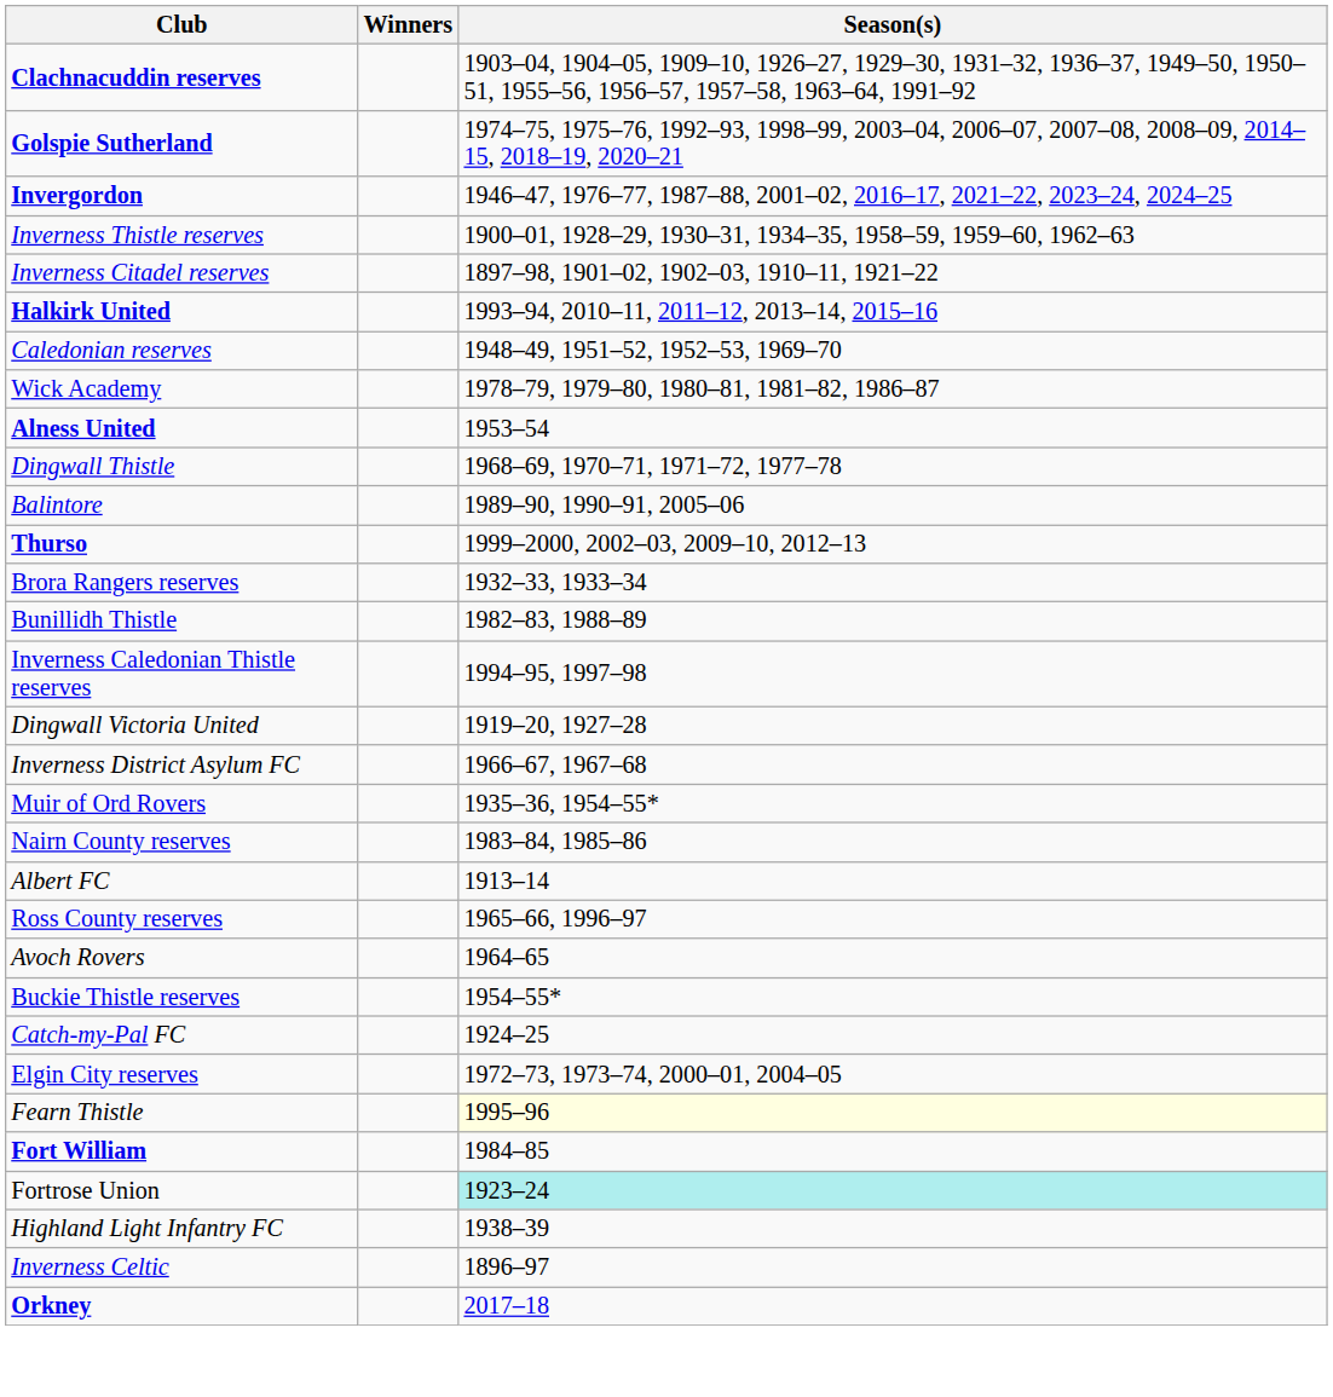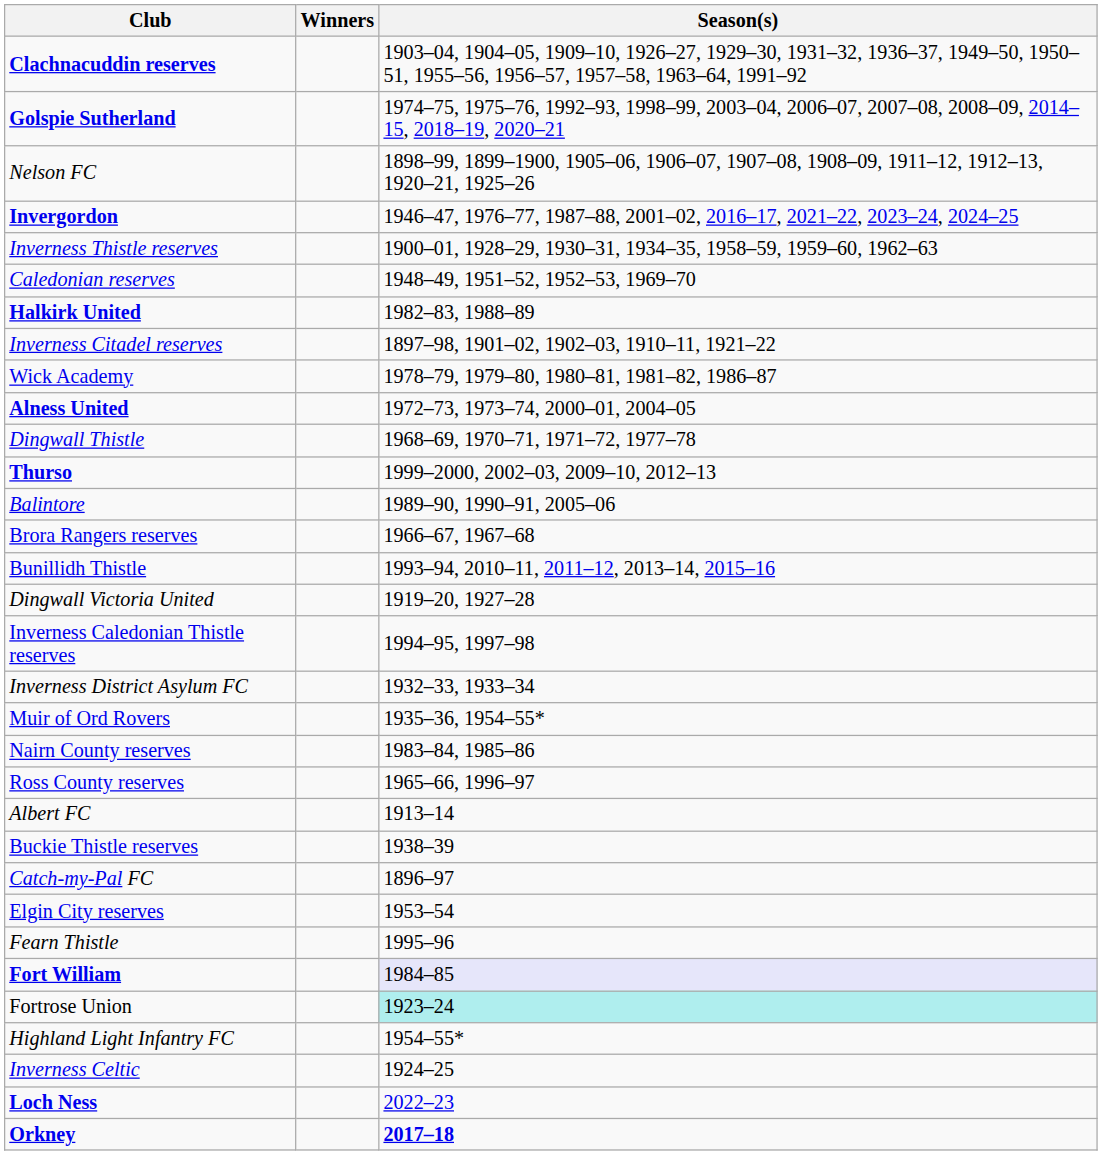 <table class="wikitable">
 <tr>
 <th width=240>Club</th>
 <th width=20>Winners</th>
 <th width=630>Season(s)</th>
 </tr>
 <tr>
 <td><a href='#'><strong>Clachnacuddin reserves</strong></a></td>
 <td></td>
 <td>1903–04, 1904–05, 1909–10, 1926–27, 1929–30, 1931–32, 1936–37, 1949–50, 1950–51, 1955–56, 1956–57, 1957–58, 1963–64, 1991–92</td>
 </tr>
 <tr>
 <td><a href='#'><strong>Golspie Sutherland</strong></a></td>
 <td></td>
 <td>1974–75, 1975–76, 1992–93, 1998–99, 2003–04, 2006–07, 2007–08, 2008–09, <a href='#'>2014–15</a>, <a href='#'>2018–19</a>, <a href='#'>2020–21</a></td>
 </tr>
 <tr>
+<td><em>Nelson FC</em></td>
+<td></td>
+<td>1898–99, 1899–1900, 1905–06, 1906–07, 1907–08, 1908–09, 1911–12, 1912–13, 1920–21, 1925–26</td>
+</tr>
+<tr>
 <td><a href='#'><strong>Invergordon</strong></a></td>
 <td></td>
 <td>1946–47, 1976–77, 1987–88, 2001–02, <a href='#'>2016–17</a>, <a href='#'>2021–22</a>, <a href='#'>2023–24</a>, <a href='#'>2024–25</a></td>
 </tr>
 <tr>
 <td><a href='#'><em>Inverness Thistle reserves</em></a></td>
 <td></td>
 <td>1900–01, 1928–29, 1930–31, 1934–35, 1958–59, 1959–60, 1962–63</td>
 </tr>
 <tr>
-<td><a href='#'><em>Inverness Citadel reserves</em></a></td>
+<td><a href='#'><em>Caledonian reserves</em></a></td>
 <td></td>
-<td>1897–98, 1901–02, 1902–03, 1910–11, 1921–22</td>
+<td>1948–49, 1951–52, 1952–53, 1969–70</td>
 </tr>
 <tr>
 <td><a href='#'><strong>Halkirk United</strong></a></td>
 <td></td>
-<td>1993–94, 2010–11, <a href='#'>2011–12</a>, 2013–14, <a href='#'>2015–16</a></td>
+<td>1982–83, 1988–89</td>
 </tr>
 <tr>
-<td><a href='#'><em>Caledonian reserves</em></a></td>
+<td><a href='#'><em>Inverness Citadel reserves</em></a></td>
 <td></td>
-<td>1948–49, 1951–52, 1952–53, 1969–70</td>
+<td>1897–98, 1901–02, 1902–03, 1910–11, 1921–22</td>
 </tr>
 <tr>
 <td><a href='#'>Wick Academy</a></td>
 <td></td>
 <td>1978–79, 1979–80, 1980–81, 1981–82, 1986–87</td>
 </tr>
 <tr>
 <td><a href='#'><strong>Alness United</strong></a></td>
 <td></td>
-<td>1953–54</td>
+<td>1972–73, 1973–74, 2000–01, 2004–05</td>
 </tr>
 <tr>
 <td><a href='#'><em>Dingwall Thistle</em></a></td>
 <td></td>
 <td>1968–69, 1970–71, 1971–72, 1977–78</td>
 </tr>
 <tr>
+<td><a href='#'><strong>Thurso</strong></a></td>
+<td></td>
+<td>1999–2000, 2002–03, 2009–10, 2012–13</td>
+</tr>
+<tr>
 <td><a href='#'><em>Balintore</em></a></td>
 <td></td>
 <td>1989–90, 1990–91, 2005–06</td>
 </tr>
 <tr>
-<td><a href='#'><strong>Thurso</strong></a></td>
-<td></td>
-<td>1999–2000, 2002–03, 2009–10, 2012–13</td>
-</tr>
-<tr>
 <td><a href='#'>Brora Rangers reserves</a></td>
 <td></td>
-<td>1932–33, 1933–34</td>
+<td>1966–67, 1967–68</td>
 </tr>
 <tr>
 <td><a href='#'>Bunillidh Thistle</a></td>
 <td></td>
-<td>1982–83, 1988–89</td>
+<td>1993–94, 2010–11, <a href='#'>2011–12</a>, 2013–14, <a href='#'>2015–16</a></td>
+</tr>
+<tr>
+<td><em>Dingwall Victoria United</em></td>
+<td></td>
+<td>1919–20, 1927–28</td>
 </tr>
 <tr>
 <td><a href='#'>Inverness Caledonian Thistle reserves</a></td>
 <td></td>
 <td>1994–95, 1997–98</td>
 </tr>
 <tr>
-<td><em>Dingwall Victoria United</em></td>
-<td></td>
-<td>1919–20, 1927–28</td>
-</tr>
-<tr>
 <td><em>Inverness District Asylum FC</em></td>
 <td></td>
-<td>1966–67, 1967–68</td>
+<td>1932–33, 1933–34</td>
 </tr>
 <tr>
 <td><a href='#'>Muir of Ord Rovers</a></td>
 <td></td>
 <td>1935–36, 1954–55*</td>
 </tr>
 <tr>
 <td><a href='#'>Nairn County reserves</a></td>
 <td></td>
 <td>1983–84, 1985–86</td>
 </tr>
 <tr>
+<td><a href='#'>Ross County reserves</a></td>
+<td></td>
+<td>1965–66, 1996–97</td>
+</tr>
+<tr>
 <td><em>Albert FC</em></td>
 <td></td>
 <td>1913–14</td>
 </tr>
 <tr>
-<td><a href='#'>Ross County reserves</a></td>
-<td></td>
-<td>1965–66, 1996–97</td>
-</tr>
-<tr>
-<td><em>Avoch Rovers</em></td>
-<td></td>
-<td>1964–65</td>
-</tr>
-<tr>
 <td><a href='#'>Buckie Thistle reserves</a></td>
 <td></td>
-<td>1954–55*</td>
+<td>1938–39</td>
 </tr>
 <tr>
 <td><em><a href='#'>Catch-my-Pal</a> FC</em></td>
 <td></td>
-<td>1924–25</td>
+<td>1896–97</td>
 </tr>
 <tr>
 <td><a href='#'>Elgin City reserves</a></td>
 <td></td>
-<td>1972–73, 1973–74, 2000–01, 2004–05</td>
+<td>1953–54</td>
 </tr>
 <tr>
 <td><em>Fearn Thistle</em></td>
 <td></td>
-<td style="background: lightyellow;">1995–96</td>
+<td>1995–96</td>
 </tr>
 <tr>
 <td><a href='#'><strong>Fort William</strong></a></td>
 <td></td>
-<td>1984–85</td>
+<td style="background: lavender;">1984–85</td>
 </tr>
 <tr>
 <td>Fortrose Union</td>
 <td></td>
 <td style="background: paleturquoise;">1923–24</td>
 </tr>
 <tr>
 <td><em>Highland Light Infantry FC</em></td>
 <td></td>
-<td>1938–39</td>
+<td>1954–55*</td>
 </tr>
 <tr>
 <td><a href='#'><em>Inverness Celtic</em></a></td>
 <td></td>
-<td>1896–97</td>
+<td>1924–25</td>
+</tr>
+<tr>
+<td><strong><a href='#'>Loch Ness</a></strong></td>
+<td></td>
+<td><a href='#'>2022–23</a></td>
 </tr>
 <tr>
 <td><a href='#'><strong>Orkney</strong></a></td>
 <td></td>
-<td><a href='#'>2017–18</a></td>
+<td><strong><a href='#'>2017–18</a></strong></td>
 </tr>
 </table>
